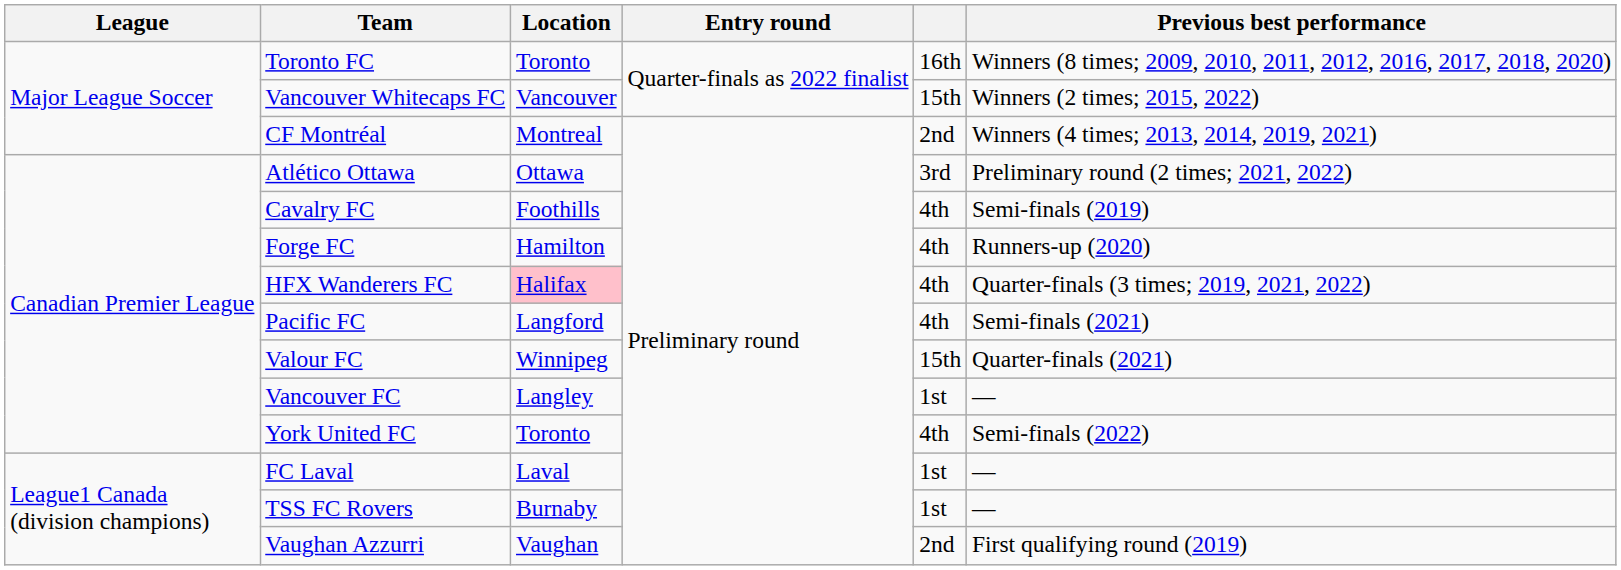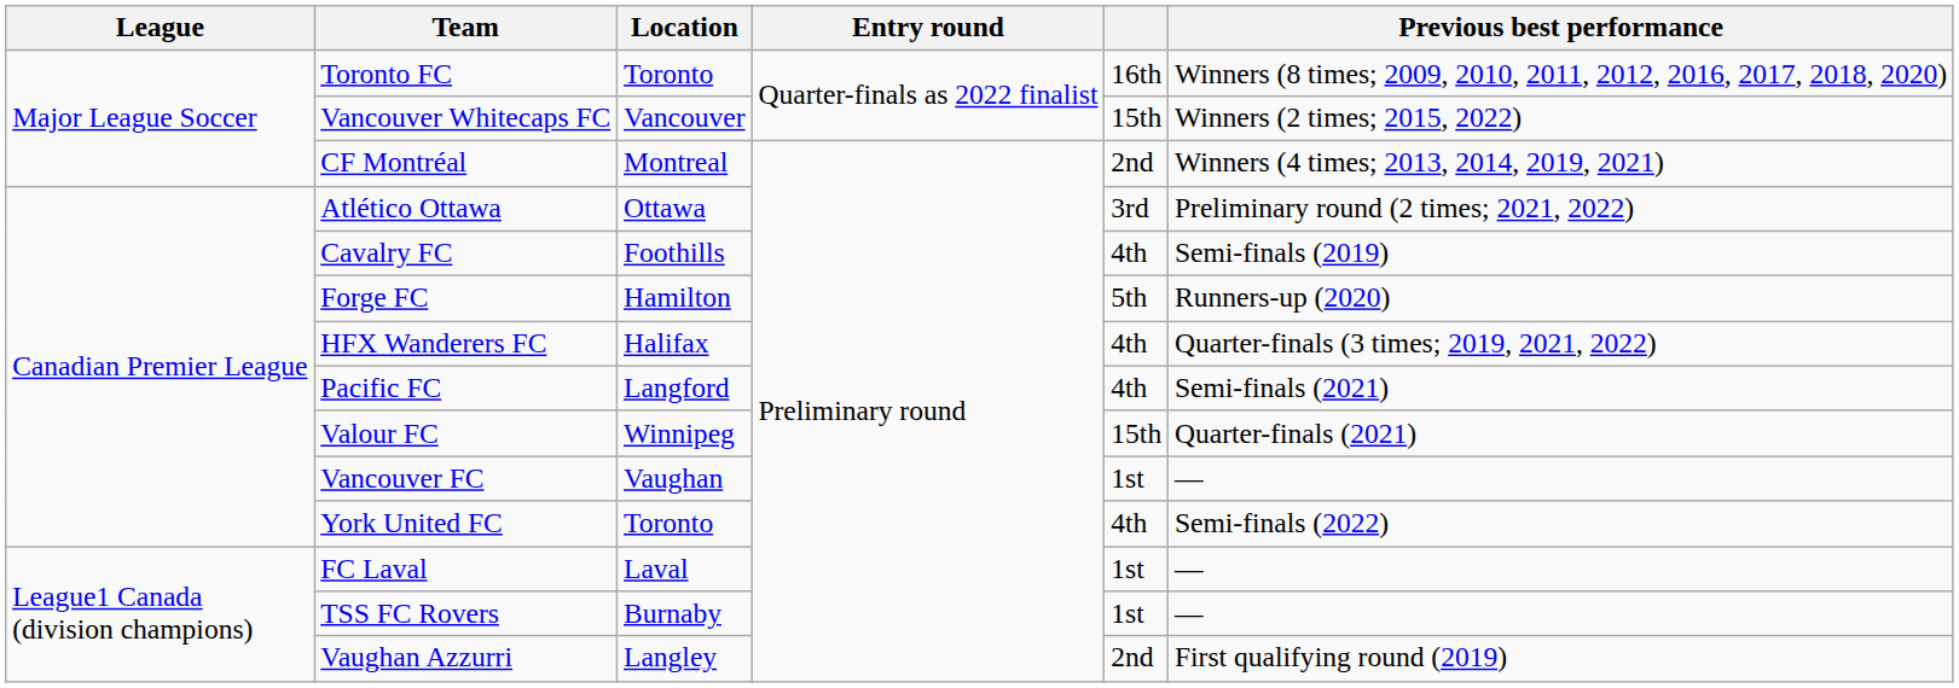 <table class="wikitable">
 <tr>
 <th>League</th>
 <th>Team</th>
 <th>Location</th>
 <th>Entry round</th>
 <th></th>
 <th>Previous best performance</th>
 </tr>
 <tr>
 <td rowspan=3><a href='#'>Major League Soccer</a></td>
 <td><a href='#'>Toronto FC</a></td>
 <td><a href='#'>Toronto</a></td>
 <td rowspan=2>Quarter-finals as <a href='#'>2022 finalist</a></td>
 <td>16th</td>
 <td>Winners (8 times; <a href='#'>2009</a>, <a href='#'>2010</a>, <a href='#'>2011</a>, <a href='#'>2012</a>, <a href='#'>2016</a>, <a href='#'>2017</a>, <a href='#'>2018</a>, <a href='#'>2020</a>)</td>
 </tr>
 <tr>
 <td><a href='#'>Vancouver Whitecaps FC</a></td>
 <td><a href='#'>Vancouver</a></td>
 <td>15th</td>
 <td>Winners (2 times; <a href='#'>2015</a>, <a href='#'>2022</a>)</td>
 </tr>
 <tr>
 <td><a href='#'>CF Montréal</a></td>
 <td><a href='#'>Montreal</a></td>
 <td rowspan=12>Preliminary round</td>
 <td>2nd</td>
 <td>Winners (4 times; <a href='#'>2013</a>, <a href='#'>2014</a>, <a href='#'>2019</a>, <a href='#'>2021</a>)</td>
 </tr>
 <tr>
 <td rowspan=8><a href='#'>Canadian Premier League</a></td>
 <td><a href='#'>Atlético Ottawa</a></td>
 <td><a href='#'>Ottawa</a></td>
 <td>3rd</td>
 <td>Preliminary round (2 times; <a href='#'>2021</a>, <a href='#'>2022</a>)</td>
 </tr>
 <tr>
 <td><a href='#'>Cavalry FC</a></td>
 <td><a href='#'>Foothills</a></td>
 <td>4th</td>
 <td>Semi-finals (<a href='#'>2019</a>)</td>
 </tr>
 <tr>
 <td><a href='#'>Forge FC</a></td>
 <td><a href='#'>Hamilton</a></td>
-<td>4th</td>
+<td>5th</td>
 <td>Runners-up (<a href='#'>2020</a>)</td>
 </tr>
 <tr>
 <td><a href='#'>HFX Wanderers FC</a></td>
-<td style="background: pink;"><a href='#'>Halifax</a></td>
+<td><a href='#'>Halifax</a></td>
 <td>4th</td>
 <td>Quarter-finals (3 times; <a href='#'>2019</a>, <a href='#'>2021</a>, <a href='#'>2022</a>)</td>
 </tr>
 <tr>
 <td><a href='#'>Pacific FC</a></td>
 <td><a href='#'>Langford</a></td>
 <td>4th</td>
 <td>Semi-finals (<a href='#'>2021</a>)</td>
 </tr>
 <tr>
 <td><a href='#'>Valour FC</a></td>
 <td><a href='#'>Winnipeg</a></td>
 <td>15th</td>
 <td>Quarter-finals (<a href='#'>2021</a>)</td>
 </tr>
 <tr>
 <td><a href='#'>Vancouver FC</a></td>
-<td><a href='#'>Langley</a></td>
+<td><a href='#'>Vaughan</a></td>
 <td>1st</td>
 <td>—</td>
 </tr>
 <tr>
 <td><a href='#'>York United FC</a></td>
 <td><a href='#'>Toronto</a></td>
 <td>4th</td>
 <td>Semi-finals (<a href='#'>2022</a>)</td>
 </tr>
 <tr>
 <td rowspan=3><a href='#'>League1 Canada</a><br>(division champions)</td>
 <td><a href='#'>FC Laval</a>  </td>
 <td><a href='#'>Laval</a></td>
 <td>1st</td>
 <td>—</td>
 </tr>
 <tr>
 <td><a href='#'>TSS FC Rovers</a> </td>
 <td><a href='#'>Burnaby</a></td>
 <td>1st</td>
 <td>—</td>
 </tr>
 <tr>
 <td><a href='#'>Vaughan Azzurri</a> </td>
-<td><a href='#'>Vaughan</a></td>
+<td><a href='#'>Langley</a></td>
 <td>2nd</td>
 <td>First qualifying round (<a href='#'>2019</a>)</td>
 </tr>
 </table>
